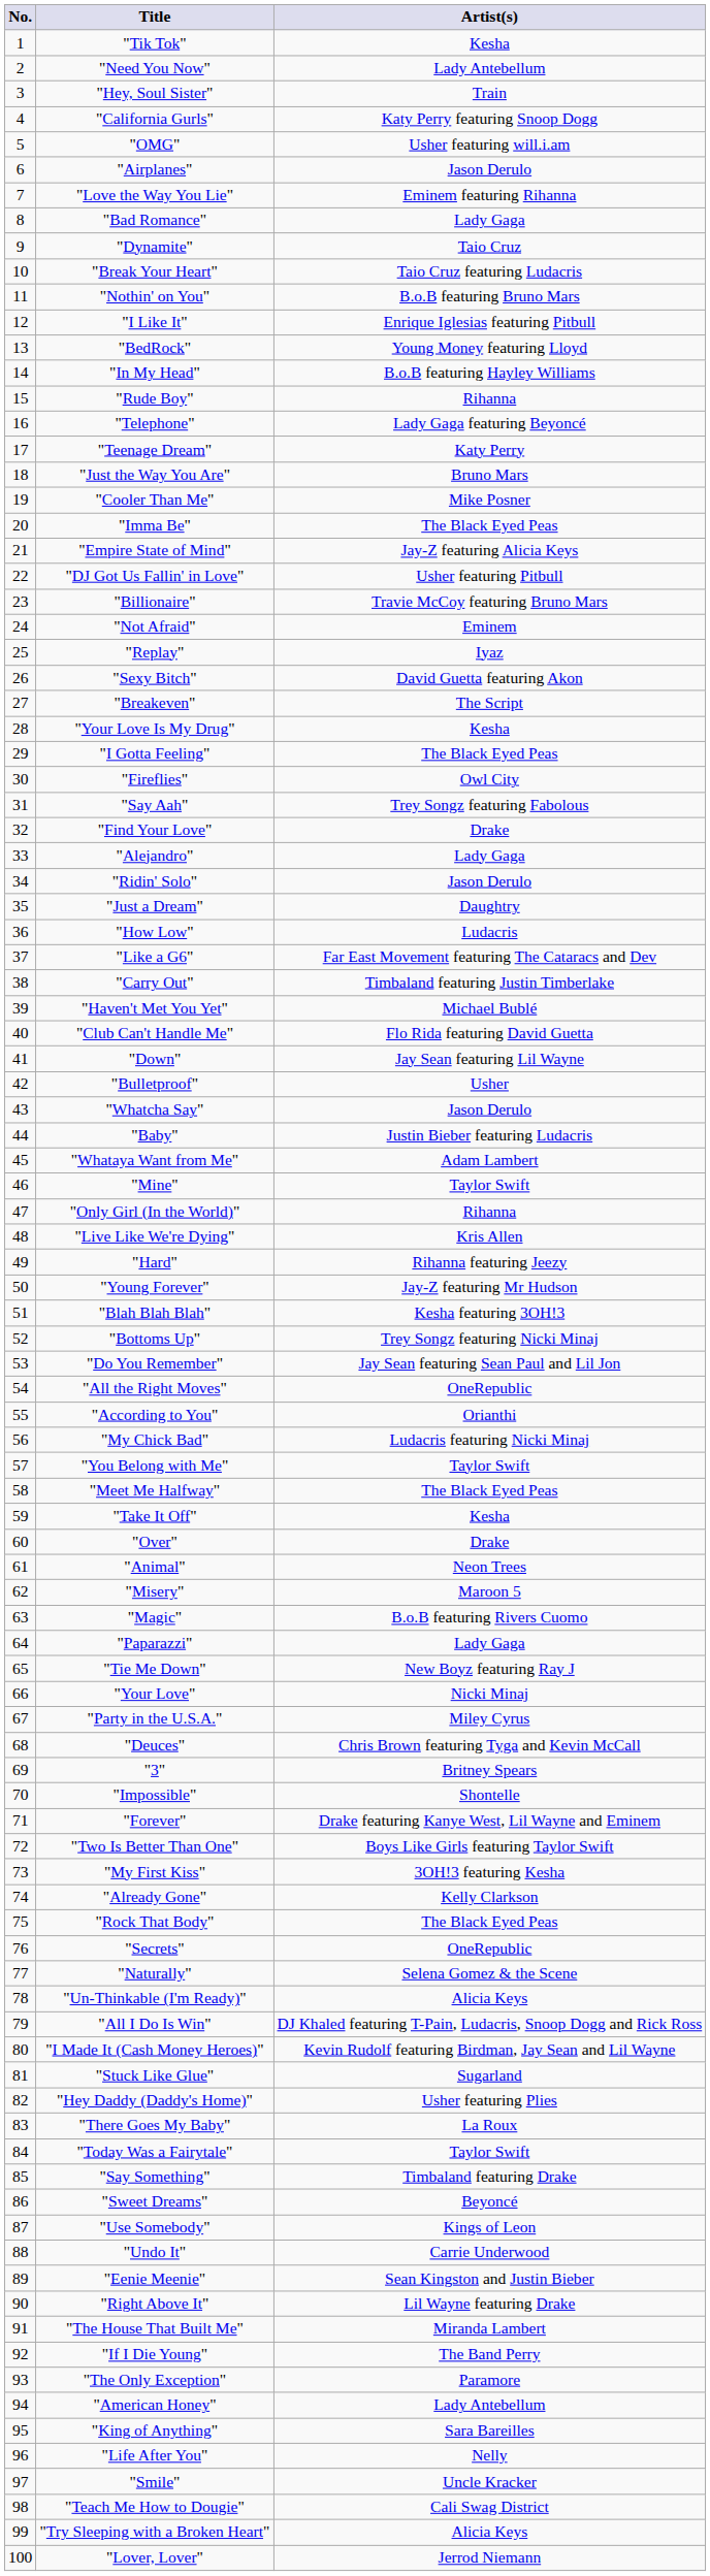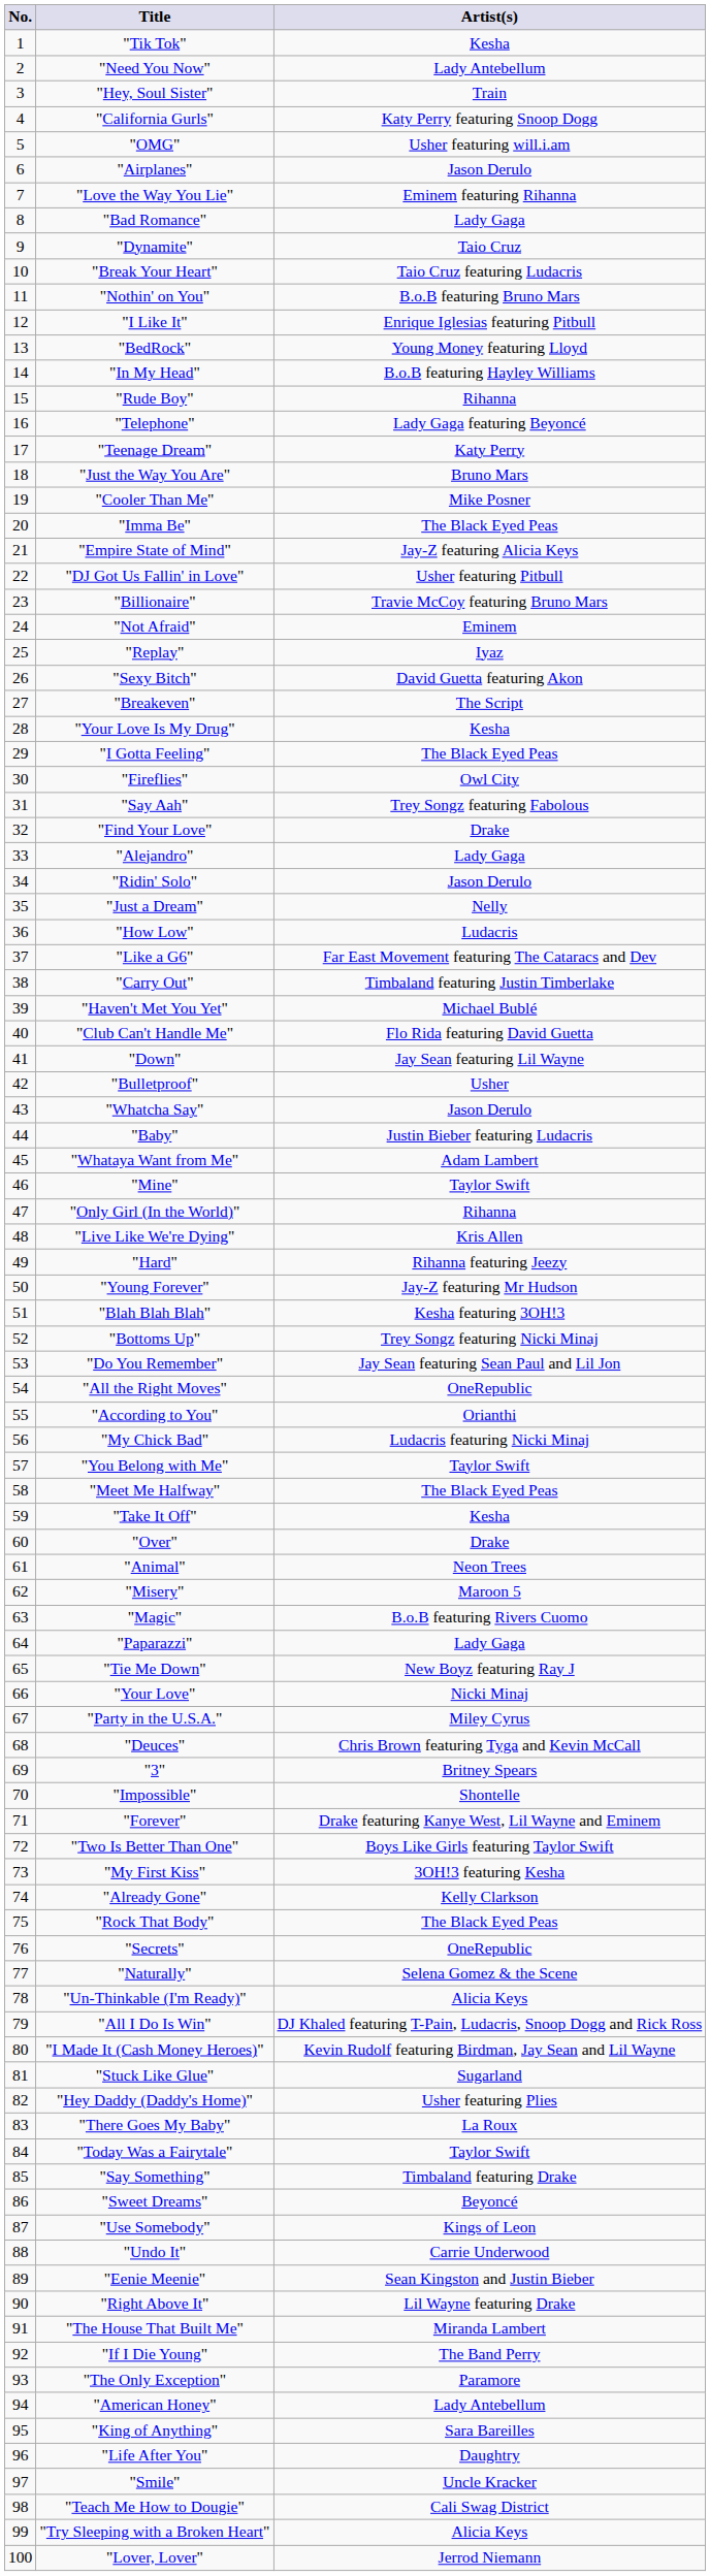 <table class="wikitable sortable" style="text-align: center">
 <tr>
 <th scope="col" style="background:#dde;">No.</th>
 <th scope="col" style="background:#dde;">Title</th>
 <th scope="col" style="background:#dde;">Artist(s)</th>
 </tr>
 <tr>
 <td>1</td>
 <td>"<a href='#'>Tik Tok</a>"</td>
 <td><a href='#'>Kesha</a></td>
 </tr>
 <tr>
 <td>2</td>
 <td>"<a href='#'>Need You Now</a>"</td>
 <td><a href='#'>Lady Antebellum</a></td>
 </tr>
 <tr>
 <td>3</td>
 <td>"<a href='#'>Hey, Soul Sister</a>"</td>
 <td><a href='#'>Train</a></td>
 </tr>
 <tr>
 <td>4</td>
 <td>"<a href='#'>California Gurls</a>"</td>
 <td><a href='#'>Katy Perry</a> featuring <a href='#'>Snoop Dogg</a></td>
 </tr>
 <tr>
 <td>5</td>
 <td>"<a href='#'>OMG</a>"</td>
 <td><a href='#'>Usher</a> featuring <a href='#'>will.i.am</a></td>
 </tr>
 <tr>
 <td>6</td>
 <td>"<a href='#'>Airplanes</a>"</td>
 <td><a href='#'>Jason Derulo</a></td>
 </tr>
 <tr>
 <td>7</td>
 <td>"<a href='#'>Love the Way You Lie</a>"</td>
 <td><a href='#'>Eminem</a> featuring <a href='#'>Rihanna</a></td>
 </tr>
 <tr>
 <td>8</td>
 <td>"<a href='#'>Bad Romance</a>"</td>
 <td><a href='#'>Lady Gaga</a></td>
 </tr>
 <tr>
 <td>9</td>
 <td>"<a href='#'>Dynamite</a>"</td>
 <td><a href='#'>Taio Cruz</a></td>
 </tr>
 <tr>
 <td>10</td>
 <td>"<a href='#'>Break Your Heart</a>"</td>
 <td><a href='#'>Taio Cruz</a> featuring <a href='#'>Ludacris</a></td>
 </tr>
 <tr>
 <td>11</td>
 <td>"<a href='#'>Nothin' on You</a>"</td>
 <td><a href='#'>B.o.B</a> featuring <a href='#'>Bruno Mars</a></td>
 </tr>
 <tr>
 <td>12</td>
 <td>"<a href='#'>I Like It</a>"</td>
 <td><a href='#'>Enrique Iglesias</a> featuring <a href='#'>Pitbull</a></td>
 </tr>
 <tr>
 <td>13</td>
 <td>"<a href='#'>BedRock</a>"</td>
 <td><a href='#'>Young Money</a> featuring <a href='#'>Lloyd</a></td>
 </tr>
 <tr>
 <td>14</td>
 <td>"<a href='#'>In My Head</a>"</td>
 <td><a href='#'>B.o.B</a> featuring <a href='#'>Hayley Williams</a></td>
 </tr>
 <tr>
 <td>15</td>
 <td>"<a href='#'>Rude Boy</a>"</td>
 <td><a href='#'>Rihanna</a></td>
 </tr>
 <tr>
 <td>16</td>
 <td>"<a href='#'>Telephone</a>"</td>
 <td><a href='#'>Lady Gaga</a> featuring <a href='#'>Beyoncé</a></td>
 </tr>
 <tr>
 <td>17</td>
 <td>"<a href='#'>Teenage Dream</a>"</td>
 <td><a href='#'>Katy Perry</a></td>
 </tr>
 <tr>
 <td>18</td>
 <td>"<a href='#'>Just the Way You Are</a>"</td>
 <td><a href='#'>Bruno Mars</a></td>
 </tr>
 <tr>
 <td>19</td>
 <td>"<a href='#'>Cooler Than Me</a>"</td>
 <td><a href='#'>Mike Posner</a></td>
 </tr>
 <tr>
 <td>20</td>
 <td>"<a href='#'>Imma Be</a>"</td>
 <td><a href='#'>The Black Eyed Peas</a></td>
 </tr>
 <tr>
 <td>21</td>
 <td>"<a href='#'>Empire State of Mind</a>"</td>
 <td><a href='#'>Jay-Z</a> featuring <a href='#'>Alicia Keys</a></td>
 </tr>
 <tr>
 <td>22</td>
 <td>"<a href='#'>DJ Got Us Fallin' in Love</a>"</td>
 <td><a href='#'>Usher</a> featuring <a href='#'>Pitbull</a></td>
 </tr>
 <tr>
 <td>23</td>
 <td>"<a href='#'>Billionaire</a>"</td>
 <td><a href='#'>Travie McCoy</a> featuring <a href='#'>Bruno Mars</a></td>
 </tr>
 <tr>
 <td>24</td>
 <td>"<a href='#'>Not Afraid</a>"</td>
 <td><a href='#'>Eminem</a></td>
 </tr>
 <tr>
 <td>25</td>
 <td>"<a href='#'>Replay</a>"</td>
 <td><a href='#'>Iyaz</a></td>
 </tr>
 <tr>
 <td>26</td>
 <td>"<a href='#'>Sexy Bitch</a>"</td>
 <td><a href='#'>David Guetta</a> featuring <a href='#'>Akon</a></td>
 </tr>
 <tr>
 <td>27</td>
 <td>"<a href='#'>Breakeven</a>"</td>
 <td><a href='#'>The Script</a></td>
 </tr>
 <tr>
 <td>28</td>
 <td>"<a href='#'>Your Love Is My Drug</a>"</td>
 <td><a href='#'>Kesha</a></td>
 </tr>
 <tr>
 <td>29</td>
 <td>"<a href='#'>I Gotta Feeling</a>"</td>
 <td><a href='#'>The Black Eyed Peas</a></td>
 </tr>
 <tr>
 <td>30</td>
 <td>"<a href='#'>Fireflies</a>"</td>
 <td><a href='#'>Owl City</a></td>
 </tr>
 <tr>
 <td>31</td>
 <td>"<a href='#'>Say Aah</a>"</td>
 <td><a href='#'>Trey Songz</a> featuring <a href='#'>Fabolous</a></td>
 </tr>
 <tr>
 <td>32</td>
 <td>"<a href='#'>Find Your Love</a>"</td>
 <td><a href='#'>Drake</a></td>
 </tr>
 <tr>
 <td>33</td>
 <td>"<a href='#'>Alejandro</a>"</td>
 <td><a href='#'>Lady Gaga</a></td>
 </tr>
 <tr>
 <td>34</td>
 <td>"<a href='#'>Ridin' Solo</a>"</td>
 <td><a href='#'>Jason Derulo</a></td>
 </tr>
 <tr>
 <td>35</td>
 <td>"<a href='#'>Just a Dream</a>"</td>
-<td><a href='#'>Daughtry</a></td>
+<td><a href='#'>Nelly</a></td>
 </tr>
 <tr>
 <td>36</td>
 <td>"<a href='#'>How Low</a>"</td>
 <td><a href='#'>Ludacris</a></td>
 </tr>
 <tr>
 <td>37</td>
 <td>"<a href='#'>Like a G6</a>"</td>
 <td><a href='#'>Far East Movement</a> featuring <a href='#'>The Cataracs</a> and <a href='#'>Dev</a></td>
 </tr>
 <tr>
 <td>38</td>
 <td>"<a href='#'>Carry Out</a>"</td>
 <td><a href='#'>Timbaland</a> featuring <a href='#'>Justin Timberlake</a></td>
 </tr>
 <tr>
 <td>39</td>
 <td>"<a href='#'>Haven't Met You Yet</a>"</td>
 <td><a href='#'>Michael Bublé</a></td>
 </tr>
 <tr>
 <td>40</td>
 <td>"<a href='#'>Club Can't Handle Me</a>"</td>
 <td><a href='#'>Flo Rida</a> featuring <a href='#'>David Guetta</a></td>
 </tr>
 <tr>
 <td>41</td>
 <td>"<a href='#'>Down</a>"</td>
 <td><a href='#'>Jay Sean</a> featuring <a href='#'>Lil Wayne</a></td>
 </tr>
 <tr>
 <td>42</td>
 <td>"<a href='#'>Bulletproof</a>"</td>
 <td><a href='#'>Usher</a></td>
 </tr>
 <tr>
 <td>43</td>
 <td>"<a href='#'>Whatcha Say</a>"</td>
 <td><a href='#'>Jason Derulo</a></td>
 </tr>
 <tr>
 <td>44</td>
 <td>"<a href='#'>Baby</a>"</td>
 <td><a href='#'>Justin Bieber</a> featuring <a href='#'>Ludacris</a></td>
 </tr>
 <tr>
 <td>45</td>
 <td>"<a href='#'>Whataya Want from Me</a>"</td>
 <td><a href='#'>Adam Lambert</a></td>
 </tr>
 <tr>
 <td>46</td>
 <td>"<a href='#'>Mine</a>"</td>
 <td><a href='#'>Taylor Swift</a></td>
 </tr>
 <tr>
 <td>47</td>
 <td>"<a href='#'>Only Girl (In the World)</a>"</td>
 <td><a href='#'>Rihanna</a></td>
 </tr>
 <tr>
 <td>48</td>
 <td>"<a href='#'>Live Like We're Dying</a>"</td>
 <td><a href='#'>Kris Allen</a></td>
 </tr>
 <tr>
 <td>49</td>
 <td>"<a href='#'>Hard</a>"</td>
 <td><a href='#'>Rihanna</a> featuring <a href='#'>Jeezy</a></td>
 </tr>
 <tr>
 <td>50</td>
 <td>"<a href='#'>Young Forever</a>"</td>
 <td><a href='#'>Jay-Z</a> featuring <a href='#'>Mr Hudson</a></td>
 </tr>
 <tr>
 <td>51</td>
 <td>"<a href='#'>Blah Blah Blah</a>"</td>
 <td><a href='#'>Kesha</a> featuring <a href='#'>3OH!3</a></td>
 </tr>
 <tr>
 <td>52</td>
 <td>"<a href='#'>Bottoms Up</a>"</td>
 <td><a href='#'>Trey Songz</a> featuring <a href='#'>Nicki Minaj</a></td>
 </tr>
 <tr>
 <td>53</td>
 <td>"<a href='#'>Do You Remember</a>"</td>
 <td><a href='#'>Jay Sean</a> featuring <a href='#'>Sean Paul</a> and <a href='#'>Lil Jon</a></td>
 </tr>
 <tr>
 <td>54</td>
 <td>"<a href='#'>All the Right Moves</a>"</td>
 <td><a href='#'>OneRepublic</a></td>
 </tr>
 <tr>
 <td>55</td>
 <td>"<a href='#'>According to You</a>"</td>
 <td><a href='#'>Orianthi</a></td>
 </tr>
 <tr>
 <td>56</td>
 <td>"<a href='#'>My Chick Bad</a>"</td>
 <td><a href='#'>Ludacris</a> featuring <a href='#'>Nicki Minaj</a></td>
 </tr>
 <tr>
 <td>57</td>
 <td>"<a href='#'>You Belong with Me</a>"</td>
 <td><a href='#'>Taylor Swift</a></td>
 </tr>
 <tr>
 <td>58</td>
 <td>"<a href='#'>Meet Me Halfway</a>"</td>
 <td><a href='#'>The Black Eyed Peas</a></td>
 </tr>
 <tr>
 <td>59</td>
 <td>"<a href='#'>Take It Off</a>"</td>
 <td><a href='#'>Kesha</a></td>
 </tr>
 <tr>
 <td>60</td>
 <td>"<a href='#'>Over</a>"</td>
 <td><a href='#'>Drake</a></td>
 </tr>
 <tr>
 <td>61</td>
 <td>"<a href='#'>Animal</a>"</td>
 <td><a href='#'>Neon Trees</a></td>
 </tr>
 <tr>
 <td>62</td>
 <td>"<a href='#'>Misery</a>"</td>
 <td><a href='#'>Maroon 5</a></td>
 </tr>
 <tr>
 <td>63</td>
 <td>"<a href='#'>Magic</a>"</td>
 <td><a href='#'>B.o.B</a> featuring <a href='#'>Rivers Cuomo</a></td>
 </tr>
 <tr>
 <td>64</td>
 <td>"<a href='#'>Paparazzi</a>"</td>
 <td><a href='#'>Lady Gaga</a></td>
 </tr>
 <tr>
 <td>65</td>
 <td>"<a href='#'>Tie Me Down</a>"</td>
 <td><a href='#'>New Boyz</a> featuring <a href='#'>Ray J</a></td>
 </tr>
 <tr>
 <td>66</td>
 <td>"<a href='#'>Your Love</a>"</td>
 <td><a href='#'>Nicki Minaj</a></td>
 </tr>
 <tr>
 <td>67</td>
 <td>"<a href='#'>Party in the U.S.A.</a>"</td>
 <td><a href='#'>Miley Cyrus</a></td>
 </tr>
 <tr>
 <td>68</td>
 <td>"<a href='#'>Deuces</a>"</td>
 <td><a href='#'>Chris Brown</a> featuring <a href='#'>Tyga</a> and <a href='#'>Kevin McCall</a></td>
 </tr>
 <tr>
 <td>69</td>
 <td>"<a href='#'>3</a>"</td>
 <td><a href='#'>Britney Spears</a></td>
 </tr>
 <tr>
 <td>70</td>
 <td>"<a href='#'>Impossible</a>"</td>
 <td><a href='#'>Shontelle</a></td>
 </tr>
 <tr>
 <td>71</td>
 <td>"<a href='#'>Forever</a>"</td>
 <td><a href='#'>Drake</a> featuring <a href='#'>Kanye West</a>, <a href='#'>Lil Wayne</a> and <a href='#'>Eminem</a></td>
 </tr>
 <tr>
 <td>72</td>
 <td>"<a href='#'>Two Is Better Than One</a>"</td>
 <td><a href='#'>Boys Like Girls</a> featuring <a href='#'>Taylor Swift</a></td>
 </tr>
 <tr>
 <td>73</td>
 <td>"<a href='#'>My First Kiss</a>"</td>
 <td><a href='#'>3OH!3</a> featuring <a href='#'>Kesha</a></td>
 </tr>
 <tr>
 <td>74</td>
 <td>"<a href='#'>Already Gone</a>"</td>
 <td><a href='#'>Kelly Clarkson</a></td>
 </tr>
 <tr>
 <td>75</td>
 <td>"<a href='#'>Rock That Body</a>"</td>
 <td><a href='#'>The Black Eyed Peas</a></td>
 </tr>
 <tr>
 <td>76</td>
 <td>"<a href='#'>Secrets</a>"</td>
 <td><a href='#'>OneRepublic</a></td>
 </tr>
 <tr>
 <td>77</td>
 <td>"<a href='#'>Naturally</a>"</td>
 <td><a href='#'>Selena Gomez & the Scene</a></td>
 </tr>
 <tr>
 <td>78</td>
 <td>"<a href='#'>Un-Thinkable (I'm Ready)</a>"</td>
 <td><a href='#'>Alicia Keys</a></td>
 </tr>
 <tr>
 <td>79</td>
 <td>"<a href='#'>All I Do Is Win</a>"</td>
 <td><a href='#'>DJ Khaled</a> featuring <a href='#'>T-Pain</a>, <a href='#'>Ludacris</a>, <a href='#'>Snoop Dogg</a> and <a href='#'>Rick Ross</a></td>
 </tr>
 <tr>
 <td>80</td>
 <td>"<a href='#'>I Made It (Cash Money Heroes)</a>"</td>
 <td><a href='#'>Kevin Rudolf</a> featuring <a href='#'>Birdman</a>, <a href='#'>Jay Sean</a> and <a href='#'>Lil Wayne</a></td>
 </tr>
 <tr>
 <td>81</td>
 <td>"<a href='#'>Stuck Like Glue</a>"</td>
 <td><a href='#'>Sugarland</a></td>
 </tr>
 <tr>
 <td>82</td>
 <td>"<a href='#'>Hey Daddy (Daddy's Home)</a>"</td>
 <td><a href='#'>Usher</a> featuring <a href='#'>Plies</a></td>
 </tr>
 <tr>
 <td>83</td>
 <td>"<a href='#'>There Goes My Baby</a>"</td>
 <td><a href='#'>La Roux</a></td>
 </tr>
 <tr>
 <td>84</td>
 <td>"<a href='#'>Today Was a Fairytale</a>"</td>
 <td><a href='#'>Taylor Swift</a></td>
 </tr>
 <tr>
 <td>85</td>
 <td>"<a href='#'>Say Something</a>"</td>
 <td><a href='#'>Timbaland</a> featuring <a href='#'>Drake</a></td>
 </tr>
 <tr>
 <td>86</td>
 <td>"<a href='#'>Sweet Dreams</a>"</td>
 <td><a href='#'>Beyoncé</a></td>
 </tr>
 <tr>
 <td>87</td>
 <td>"<a href='#'>Use Somebody</a>"</td>
 <td><a href='#'>Kings of Leon</a></td>
 </tr>
 <tr>
 <td>88</td>
 <td>"<a href='#'>Undo It</a>"</td>
 <td><a href='#'>Carrie Underwood</a></td>
 </tr>
 <tr>
 <td>89</td>
 <td>"<a href='#'>Eenie Meenie</a>"</td>
 <td><a href='#'>Sean Kingston</a> and <a href='#'>Justin Bieber</a></td>
 </tr>
 <tr>
 <td>90</td>
 <td>"<a href='#'>Right Above It</a>"</td>
 <td><a href='#'>Lil Wayne</a> featuring <a href='#'>Drake</a></td>
 </tr>
 <tr>
 <td>91</td>
 <td>"<a href='#'>The House That Built Me</a>"</td>
 <td><a href='#'>Miranda Lambert</a></td>
 </tr>
 <tr>
 <td>92</td>
 <td>"<a href='#'>If I Die Young</a>"</td>
 <td><a href='#'>The Band Perry</a></td>
 </tr>
 <tr>
 <td>93</td>
 <td>"<a href='#'>The Only Exception</a>"</td>
 <td><a href='#'>Paramore</a></td>
 </tr>
 <tr>
 <td>94</td>
 <td>"<a href='#'>American Honey</a>"</td>
 <td><a href='#'>Lady Antebellum</a></td>
 </tr>
 <tr>
 <td>95</td>
 <td>"<a href='#'>King of Anything</a>"</td>
 <td><a href='#'>Sara Bareilles</a></td>
 </tr>
 <tr>
 <td>96</td>
 <td>"<a href='#'>Life After You</a>"</td>
-<td><a href='#'>Nelly</a></td>
+<td><a href='#'>Daughtry</a></td>
 </tr>
 <tr>
 <td>97</td>
 <td>"<a href='#'>Smile</a>"</td>
 <td><a href='#'>Uncle Kracker</a></td>
 </tr>
 <tr>
 <td>98</td>
 <td>"<a href='#'>Teach Me How to Dougie</a>"</td>
 <td><a href='#'>Cali Swag District</a></td>
 </tr>
 <tr>
 <td>99</td>
 <td>"<a href='#'>Try Sleeping with a Broken Heart</a>"</td>
 <td><a href='#'>Alicia Keys</a></td>
 </tr>
 <tr>
 <td>100</td>
 <td>"<a href='#'>Lover, Lover</a>"</td>
 <td><a href='#'>Jerrod Niemann</a></td>
 </tr>
 </table>
